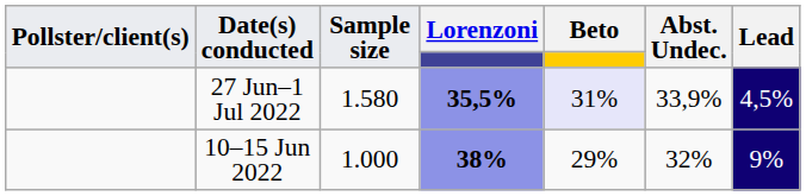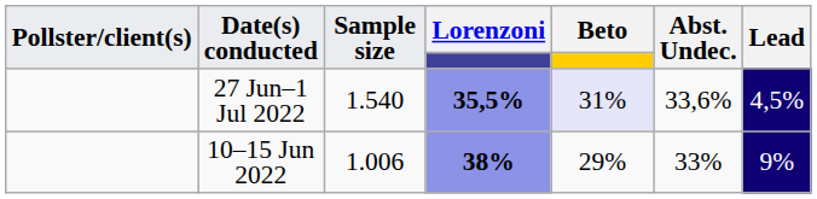 <table class="wikitable sortable" style="text-align:center;font-size:90%;line-height:14px;">
 <tr>
 <td rowspan="2" class="unsortable" style="width:50px;background:#eaecf0;"><strong>Pollster/client(s)</strong></td>
 <td rowspan="2" class="unsortable" style="width:50px;background:#eaecf0;"><strong>Date(s)<br>conducted</strong></td>
 <td rowspan="2" class="unsortable" style="width:50px;background:#eaecf0;"><strong>Sample<br> size</strong></td>
 <th class="unsortable" style="width:50px;"><a href='#'>Lorenzoni</a><br></th>
 <th class="unsortable" style="width:50px;"><strong>Beto</strong><br></th>
 <th rowspan="2" class="unsortable">Abst.<br>Undec.</th>
 <th rowspan="2" class="unsortable">Lead</th>
 </tr>
 <tr>
 <th data-sort-type="number" class="sortable" style="background:#3F4196;"></th>
 <th data-sort-type="number" class="sortable" style="background:#ffcc00;"></th>
 </tr>
 <tr>
 <td></td>
 <td>27 Jun–1 Jul 2022</td>
-<td>1.580</td>
+<td>1.540</td>
 <td style="background:#8c92e6;"><strong>35,5%</strong></td>
 <td style="background: lavender;">31%</td>
-<td>33,9%</td>
+<td>33,6%</td>
 <td style="background:#0F0073;color:#FFFFFF;">4,5%</td>
 </tr>
 <tr>
 <td></td>
 <td>10–15 Jun 2022</td>
-<td>1.000</td>
+<td>1.006</td>
 <td style="background:#8c92e6;"><strong>38%</strong></td>
 <td>29%</td>
-<td>32%</td>
+<td>33%</td>
 <td style="background:#0F0073;color:#FFFFFF;">9%</td>
 </tr>
 </table>
